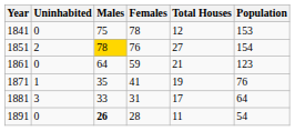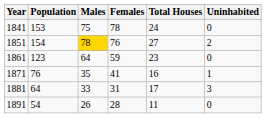 <table class="wikitable">
 <tr>
 <th>Year</th>
-<th>Uninhabited</th>
+<th>Population</th>
 <th>Males</th>
 <th>Females</th>
 <th>Total Houses</th>
-<th>Population</th>
+<th>Uninhabited</th>
 </tr>
 <tr>
 <td>1841</td>
-<td>0</td>
+<td>153</td>
 <td>75</td>
 <td>78</td>
-<td>12</td>
-<td>153</td>
+<td>24</td>
+<td>0</td>
 </tr>
 <tr>
 <td>1851</td>
-<td>2</td>
+<td>154</td>
 <td style="background: gold;">78</td>
 <td>76</td>
 <td>27</td>
-<td>154</td>
+<td>2</td>
 </tr>
 <tr>
 <td>1861</td>
-<td>0</td>
+<td>123</td>
 <td>64</td>
 <td>59</td>
-<td>21</td>
-<td>123</td>
+<td>23</td>
+<td>0</td>
 </tr>
 <tr>
 <td>1871</td>
-<td>1</td>
+<td>76</td>
 <td>35</td>
 <td>41</td>
-<td>19</td>
-<td>76</td>
+<td>16</td>
+<td>1</td>
 </tr>
 <tr>
 <td>1881</td>
-<td>3</td>
+<td>64</td>
 <td>33</td>
 <td>31</td>
 <td>17</td>
-<td>64</td>
+<td>3</td>
 </tr>
 <tr>
 <td>1891</td>
-<td>0</td>
-<td><strong>26</strong></td>
+<td>54</td>
+<td>26</td>
 <td>28</td>
 <td>11</td>
-<td>54</td>
+<td>0</td>
 </tr>
 </table>
